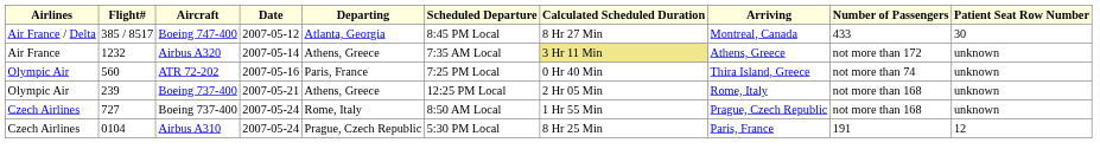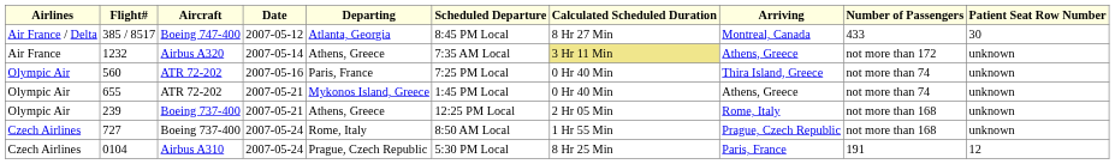 <table class="toccolours" border="1" cellpadding="3" style="border-collapse:collapse">
 <tr style="background:lightyellow;">
 <th>Airlines</th>
 <th>Flight#</th>
 <th>Aircraft</th>
 <th>Date</th>
 <th>Departing</th>
 <th>Scheduled Departure</th>
 <th>Calculated Scheduled Duration</th>
 <th>Arriving</th>
 <th>Number of Passengers</th>
 <th>Patient Seat Row Number</th>
 </tr>
 <tr>
 <td><a href='#'>Air France</a> / <a href='#'>Delta</a></td>
 <td>385 / 8517</td>
 <td><a href='#'>Boeing 747-400</a></td>
 <td>2007-05-12</td>
 <td><a href='#'>Atlanta, Georgia</a></td>
 <td>8:45 PM Local</td>
 <td>8 Hr 27 Min</td>
 <td><a href='#'>Montreal, Canada</a></td>
 <td>433</td>
 <td>30</td>
 </tr>
 <tr>
 <td>Air France</td>
 <td>1232</td>
 <td><a href='#'>Airbus A320</a></td>
 <td>2007-05-14</td>
 <td>Athens, Greece</td>
 <td>7:35 AM Local</td>
 <td style="background: khaki;">3 Hr 11 Min</td>
 <td><a href='#'>Athens, Greece</a></td>
 <td>not more than 172</td>
 <td>unknown</td>
 </tr>
 <tr>
 <td><a href='#'>Olympic Air</a></td>
 <td>560</td>
 <td><a href='#'>ATR 72-202</a></td>
 <td>2007-05-16</td>
 <td>Paris, France</td>
 <td>7:25 PM Local</td>
 <td>0 Hr 40 Min</td>
 <td><a href='#'>Thira Island, Greece</a></td>
 <td>not more than 74</td>
 <td>unknown</td>
 </tr>
 <tr>
 <td>Olympic Air</td>
+<td>655</td>
+<td>ATR 72-202</td>
+<td>2007-05-21</td>
+<td><a href='#'>Mykonos Island, Greece</a></td>
+<td>1:45 PM Local</td>
+<td>0 Hr 40 Min</td>
+<td>Athens, Greece</td>
+<td>not more than 74</td>
+<td>unknown</td>
+</tr>
+<tr>
+<td>Olympic Air</td>
 <td>239</td>
 <td><a href='#'>Boeing 737-400</a></td>
 <td>2007-05-21</td>
 <td>Athens, Greece</td>
 <td>12:25 PM Local</td>
 <td>2 Hr 05 Min</td>
 <td><a href='#'>Rome, Italy</a></td>
 <td>not more than 168</td>
 <td>unknown</td>
 </tr>
 <tr>
 <td><a href='#'>Czech Airlines</a></td>
 <td>727</td>
 <td>Boeing 737-400</td>
 <td>2007-05-24</td>
 <td>Rome, Italy</td>
 <td>8:50 AM Local</td>
 <td>1 Hr 55 Min</td>
 <td><a href='#'>Prague, Czech Republic</a></td>
 <td>not more than 168</td>
 <td>unknown</td>
 </tr>
 <tr>
 <td>Czech Airlines</td>
 <td>0104</td>
 <td><a href='#'>Airbus A310</a></td>
 <td>2007-05-24</td>
 <td>Prague, Czech Republic</td>
 <td>5:30 PM Local</td>
 <td>8 Hr 25 Min</td>
 <td><a href='#'>Paris, France</a></td>
 <td>191</td>
 <td>12</td>
 </tr>
 </table>
